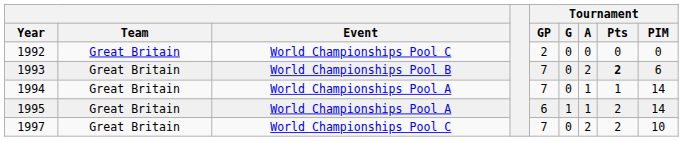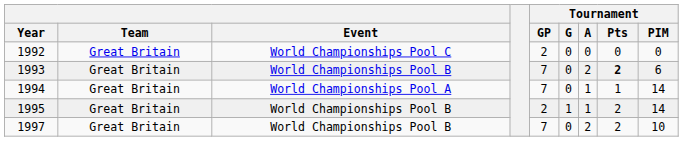 <table class="wikitable"| BORDER="0" CELLPADDING="1" CELLSPACING="0" width="60%" style="text-align:center">
 <tr bgcolor="#e0e0e0">
 <th colspan="3" width="75%" bgcolor="#ffffff"> </th>
 <th rowspan="99" bgcolor="#ffffff"> </th>
 <th colspan="5">Tournament</th>
 </tr>
 <tr bgcolor="#e0e0e0">
 <th>Year</th>
 <th>Team</th>
 <th>Event</th>
 <th>GP</th>
 <th>G</th>
 <th>A</th>
 <th>Pts</th>
 <th>PIM</th>
 </tr>
 <tr ALIGN="center">
 <td>1992</td>
 <td><a href='#'>Great Britain</a></td>
 <td><a href='#'>World Championships Pool C</a></td>
 <td>2</td>
 <td>0</td>
 <td>0</td>
 <td>0</td>
 <td>0</td>
 </tr>
 <tr ALIGN="center" bgcolor="#f0f0f0">
 <td>1993</td>
 <td>Great Britain</td>
 <td><a href='#'>World Championships Pool B</a></td>
 <td>7</td>
 <td>0</td>
 <td>2</td>
 <td><strong>2</strong></td>
 <td>6</td>
 </tr>
 <tr ALIGN="center"6 	0 	1 	1 	  	14>
 <td>1994</td>
 <td>Great Britain</td>
 <td><a href='#'>World Championships Pool A</a></td>
 <td>7</td>
 <td>0</td>
 <td>1</td>
 <td>1</td>
 <td>14</td>
 </tr>
 <tr ALIGN="center" bgcolor="#f0f0f0">
 <td>1995</td>
 <td>Great Britain</td>
-<td><a href='#'>World Championships Pool A</a></td>
-<td>6</td>
+<td>World Championships Pool B</td>
+<td>2</td>
 <td>1</td>
 <td>1</td>
 <td>2</td>
 <td>14</td>
 </tr>
 <tr ALIGN="center">
 <td>1997</td>
 <td>Great Britain</td>
-<td><a href='#'>World Championships Pool C</a></td>
+<td>World Championships Pool B</td>
 <td>7</td>
 <td>0</td>
 <td>2</td>
 <td>2</td>
 <td>10</td>
 </tr>
 </table>
